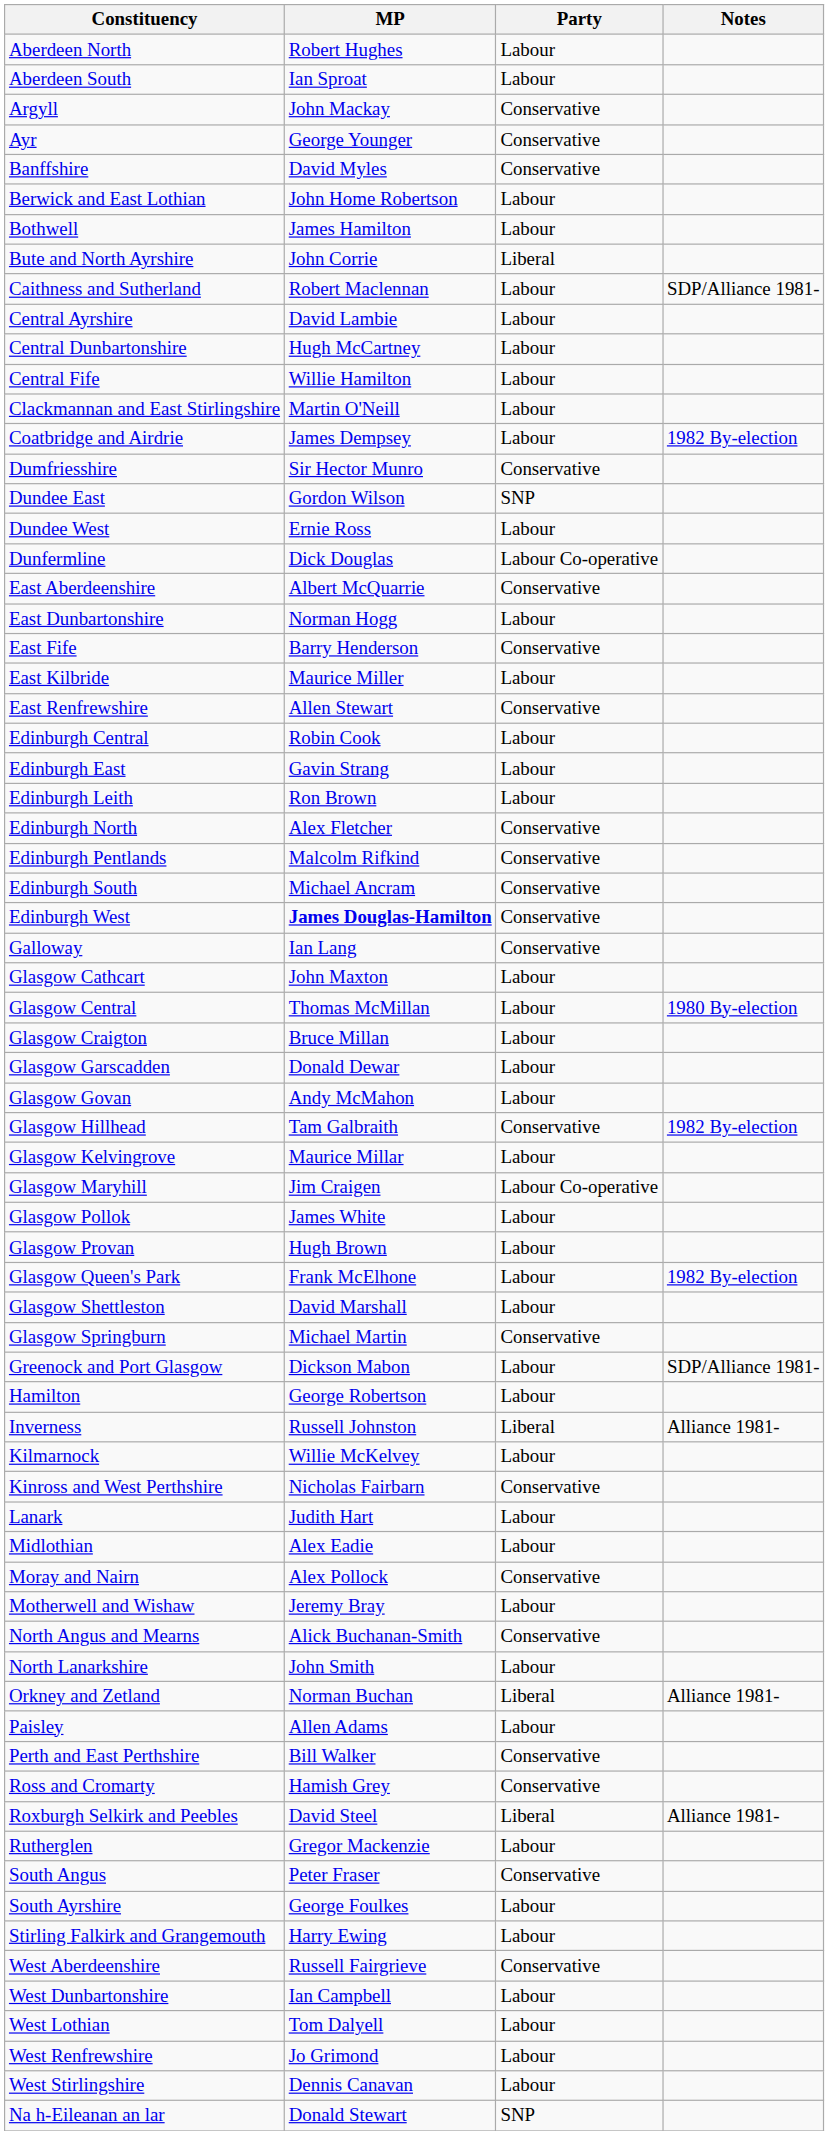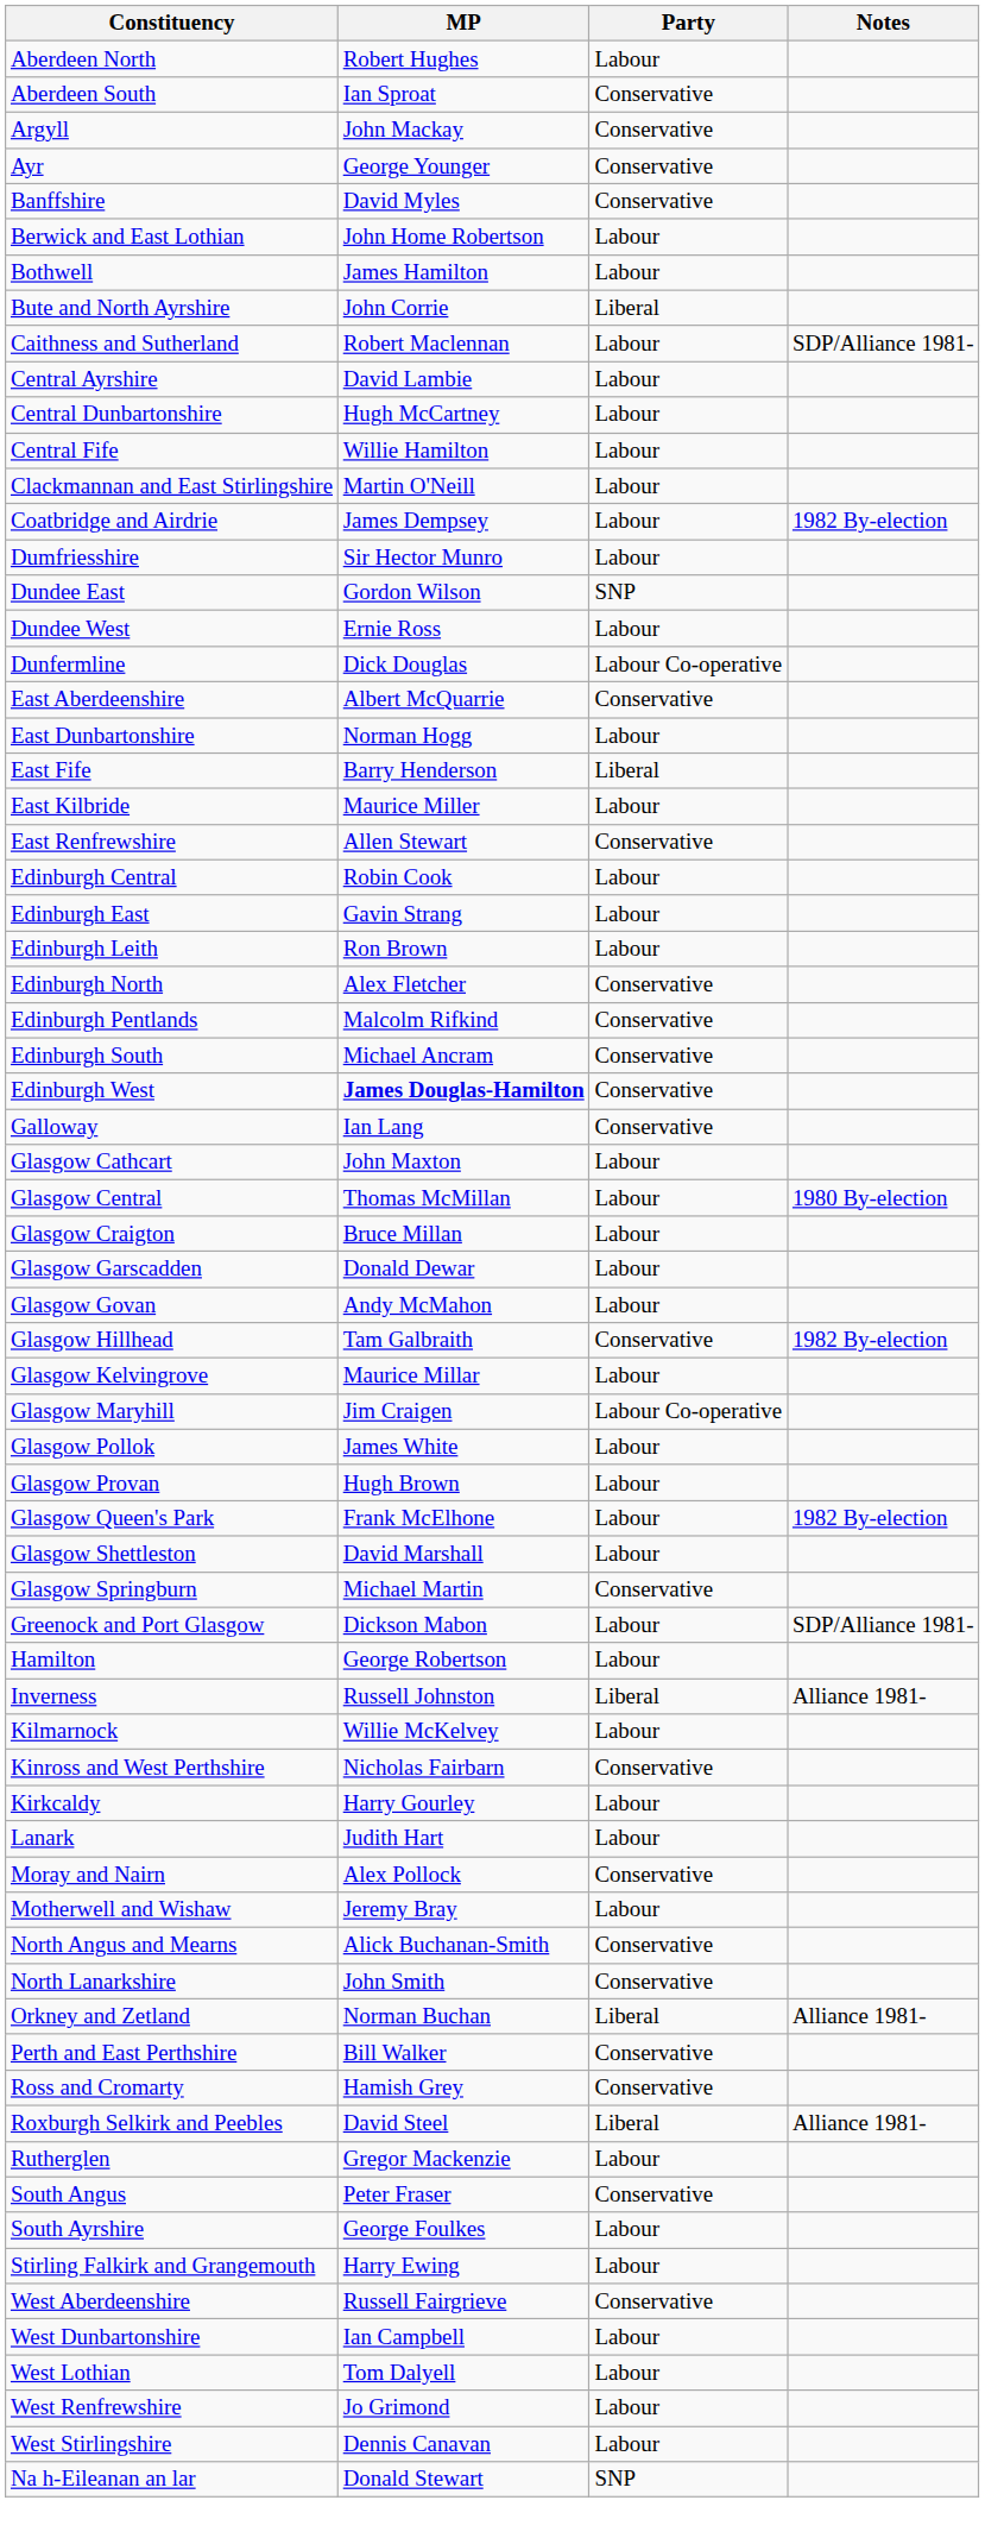 <table class="wikitable sortable">
 <tr>
 <th>Constituency</th>
 <th>MP</th>
 <th>Party</th>
 <th>Notes</th>
 </tr>
 <tr>
 <td><a href='#'>Aberdeen North</a></td>
 <td><a href='#'>Robert Hughes</a></td>
 <td>Labour</td>
 <td></td>
 </tr>
 <tr>
 <td><a href='#'>Aberdeen South</a></td>
 <td><a href='#'>Ian Sproat</a></td>
-<td>Labour</td>
+<td>Conservative</td>
 <td></td>
 </tr>
 <tr>
 <td><a href='#'>Argyll</a></td>
 <td><a href='#'>John Mackay</a></td>
 <td>Conservative</td>
 <td></td>
 </tr>
 <tr>
 <td><a href='#'>Ayr</a></td>
 <td><a href='#'>George Younger</a></td>
 <td>Conservative</td>
 <td></td>
 </tr>
 <tr>
 <td><a href='#'>Banffshire</a></td>
 <td><a href='#'>David Myles</a></td>
 <td>Conservative</td>
 <td></td>
 </tr>
 <tr>
 <td><a href='#'>Berwick and East Lothian</a></td>
 <td><a href='#'>John Home Robertson</a></td>
 <td>Labour</td>
 <td></td>
 </tr>
 <tr>
 <td><a href='#'>Bothwell</a></td>
 <td><a href='#'>James Hamilton</a></td>
 <td>Labour</td>
 <td></td>
 </tr>
 <tr>
 <td><a href='#'>Bute and North Ayrshire</a></td>
 <td><a href='#'>John Corrie</a></td>
 <td>Liberal</td>
 <td></td>
 </tr>
 <tr>
 <td><a href='#'>Caithness and Sutherland</a></td>
 <td><a href='#'>Robert Maclennan</a></td>
 <td>Labour</td>
 <td>SDP/Alliance 1981-</td>
 </tr>
 <tr>
 <td><a href='#'>Central Ayrshire</a></td>
 <td><a href='#'>David Lambie</a></td>
 <td>Labour</td>
 <td></td>
 </tr>
 <tr>
 <td><a href='#'>Central Dunbartonshire</a></td>
 <td><a href='#'>Hugh McCartney</a></td>
 <td>Labour</td>
 <td></td>
 </tr>
 <tr>
 <td><a href='#'>Central Fife</a></td>
 <td><a href='#'>Willie Hamilton</a></td>
 <td>Labour</td>
 <td></td>
 </tr>
 <tr>
 <td><a href='#'>Clackmannan and East Stirlingshire</a></td>
 <td><a href='#'>Martin O'Neill</a></td>
 <td>Labour</td>
 <td></td>
 </tr>
 <tr>
 <td><a href='#'>Coatbridge and Airdrie</a></td>
 <td><a href='#'>James Dempsey</a></td>
 <td>Labour</td>
 <td><a href='#'>1982 By-election</a></td>
 </tr>
 <tr>
 <td><a href='#'>Dumfriesshire</a></td>
 <td><a href='#'>Sir Hector Munro</a></td>
-<td>Conservative</td>
+<td>Labour</td>
 <td></td>
 </tr>
 <tr>
 <td><a href='#'>Dundee East</a></td>
 <td><a href='#'>Gordon Wilson</a></td>
 <td>SNP</td>
 <td></td>
 </tr>
 <tr>
 <td><a href='#'>Dundee West</a></td>
 <td><a href='#'>Ernie Ross</a></td>
 <td>Labour</td>
 <td></td>
 </tr>
 <tr>
 <td><a href='#'>Dunfermline</a></td>
 <td><a href='#'>Dick Douglas</a></td>
 <td>Labour Co-operative</td>
 <td></td>
 </tr>
 <tr>
 <td><a href='#'>East Aberdeenshire</a></td>
 <td><a href='#'>Albert McQuarrie</a></td>
 <td>Conservative</td>
 <td></td>
 </tr>
 <tr>
 <td><a href='#'>East Dunbartonshire</a></td>
 <td><a href='#'>Norman Hogg</a></td>
 <td>Labour</td>
 <td></td>
 </tr>
 <tr>
 <td><a href='#'>East Fife</a></td>
 <td><a href='#'>Barry Henderson</a></td>
-<td>Conservative</td>
+<td>Liberal</td>
 <td></td>
 </tr>
 <tr>
 <td><a href='#'>East Kilbride</a></td>
 <td><a href='#'>Maurice Miller</a></td>
 <td>Labour</td>
 <td></td>
 </tr>
 <tr>
 <td><a href='#'>East Renfrewshire</a></td>
 <td><a href='#'>Allen Stewart</a></td>
 <td>Conservative</td>
 <td></td>
 </tr>
 <tr>
 <td><a href='#'>Edinburgh Central</a></td>
 <td><a href='#'>Robin Cook</a></td>
 <td>Labour</td>
 <td></td>
 </tr>
 <tr>
 <td><a href='#'>Edinburgh East</a></td>
 <td><a href='#'>Gavin Strang</a></td>
 <td>Labour</td>
 <td></td>
 </tr>
 <tr>
 <td><a href='#'>Edinburgh Leith</a></td>
 <td><a href='#'>Ron Brown</a></td>
 <td>Labour</td>
 <td></td>
 </tr>
 <tr>
 <td><a href='#'>Edinburgh North</a></td>
 <td><a href='#'>Alex Fletcher</a></td>
 <td>Conservative</td>
 <td></td>
 </tr>
 <tr>
 <td><a href='#'>Edinburgh Pentlands</a></td>
 <td><a href='#'>Malcolm Rifkind</a></td>
 <td>Conservative</td>
 <td></td>
 </tr>
 <tr>
 <td><a href='#'>Edinburgh South</a></td>
 <td><a href='#'>Michael Ancram</a></td>
 <td>Conservative</td>
 <td></td>
 </tr>
 <tr>
 <td><a href='#'>Edinburgh West</a></td>
 <td><strong><a href='#'>James Douglas-Hamilton</a></strong></td>
 <td>Conservative</td>
 <td></td>
 </tr>
 <tr>
 <td><a href='#'>Galloway</a></td>
 <td><a href='#'>Ian Lang</a></td>
 <td>Conservative</td>
 <td></td>
 </tr>
 <tr>
 <td><a href='#'>Glasgow Cathcart</a></td>
 <td><a href='#'>John Maxton</a></td>
 <td>Labour</td>
 <td></td>
 </tr>
 <tr>
 <td><a href='#'>Glasgow Central</a></td>
 <td><a href='#'>Thomas McMillan</a></td>
 <td>Labour</td>
 <td><a href='#'>1980 By-election</a></td>
 </tr>
 <tr>
 <td><a href='#'>Glasgow Craigton</a></td>
 <td><a href='#'>Bruce Millan</a></td>
 <td>Labour</td>
 <td></td>
 </tr>
 <tr>
 <td><a href='#'>Glasgow Garscadden</a></td>
 <td><a href='#'>Donald Dewar</a></td>
 <td>Labour</td>
 <td></td>
 </tr>
 <tr>
 <td><a href='#'>Glasgow Govan</a></td>
 <td><a href='#'>Andy McMahon</a></td>
 <td>Labour</td>
 <td></td>
 </tr>
 <tr>
 <td><a href='#'>Glasgow Hillhead</a></td>
 <td><a href='#'>Tam Galbraith</a></td>
 <td>Conservative</td>
 <td><a href='#'>1982 By-election</a></td>
 </tr>
 <tr>
 <td><a href='#'>Glasgow Kelvingrove</a></td>
 <td><a href='#'>Maurice Millar</a></td>
 <td>Labour</td>
 <td></td>
 </tr>
 <tr>
 <td><a href='#'>Glasgow Maryhill</a></td>
 <td><a href='#'>Jim Craigen</a></td>
 <td>Labour Co-operative</td>
 <td></td>
 </tr>
 <tr>
 <td><a href='#'>Glasgow Pollok</a></td>
 <td><a href='#'>James White</a></td>
 <td>Labour</td>
 <td></td>
 </tr>
 <tr>
 <td><a href='#'>Glasgow Provan</a></td>
 <td><a href='#'>Hugh Brown</a></td>
 <td>Labour</td>
 <td></td>
 </tr>
 <tr>
 <td><a href='#'>Glasgow Queen's Park</a></td>
 <td><a href='#'>Frank McElhone</a></td>
 <td>Labour</td>
 <td><a href='#'>1982 By-election</a></td>
 </tr>
 <tr>
 <td><a href='#'>Glasgow Shettleston</a></td>
 <td><a href='#'>David Marshall</a></td>
 <td>Labour</td>
 <td></td>
 </tr>
 <tr>
 <td><a href='#'>Glasgow Springburn</a></td>
 <td><a href='#'>Michael Martin</a></td>
 <td>Conservative</td>
 <td></td>
 </tr>
 <tr>
 <td><a href='#'>Greenock and Port Glasgow</a></td>
 <td><a href='#'>Dickson Mabon</a></td>
 <td>Labour</td>
 <td>SDP/Alliance 1981-</td>
 </tr>
 <tr>
 <td><a href='#'>Hamilton</a></td>
 <td><a href='#'>George Robertson</a></td>
 <td>Labour</td>
 <td></td>
 </tr>
 <tr>
 <td><a href='#'>Inverness</a></td>
 <td><a href='#'>Russell Johnston</a></td>
 <td>Liberal</td>
 <td>Alliance 1981-</td>
 </tr>
 <tr>
 <td><a href='#'>Kilmarnock</a></td>
 <td><a href='#'>Willie McKelvey</a></td>
 <td>Labour</td>
 <td></td>
 </tr>
 <tr>
 <td><a href='#'>Kinross and West Perthshire</a></td>
 <td><a href='#'>Nicholas Fairbarn</a></td>
 <td>Conservative</td>
 <td></td>
 </tr>
 <tr>
-<td><a href='#'>Lanark</a></td>
-<td><a href='#'>Judith Hart</a></td>
+<td><a href='#'>Kirkcaldy</a></td>
+<td><a href='#'>Harry Gourley</a></td>
 <td>Labour</td>
 <td></td>
 </tr>
 <tr>
-<td><a href='#'>Midlothian</a></td>
-<td><a href='#'>Alex Eadie</a></td>
+<td><a href='#'>Lanark</a></td>
+<td><a href='#'>Judith Hart</a></td>
 <td>Labour</td>
 <td></td>
 </tr>
 <tr>
 <td><a href='#'>Moray and Nairn</a></td>
 <td><a href='#'>Alex Pollock</a></td>
 <td>Conservative</td>
 <td></td>
 </tr>
 <tr>
 <td><a href='#'>Motherwell and Wishaw</a></td>
 <td><a href='#'>Jeremy Bray</a></td>
 <td>Labour</td>
 <td></td>
 </tr>
 <tr>
 <td><a href='#'>North Angus and Mearns</a></td>
 <td><a href='#'>Alick Buchanan-Smith</a></td>
 <td>Conservative</td>
 <td></td>
 </tr>
 <tr>
 <td><a href='#'>North Lanarkshire</a></td>
 <td><a href='#'>John Smith</a></td>
-<td>Labour</td>
+<td>Conservative</td>
 <td></td>
 </tr>
 <tr>
 <td><a href='#'>Orkney and Zetland</a></td>
 <td><a href='#'>Norman Buchan</a></td>
 <td>Liberal</td>
 <td>Alliance 1981-</td>
-</tr>
-<tr>
-<td><a href='#'>Paisley</a></td>
-<td><a href='#'>Allen Adams</a></td>
-<td>Labour</td>
-<td></td>
 </tr>
 <tr>
 <td><a href='#'>Perth and East Perthshire</a></td>
 <td><a href='#'>Bill Walker</a></td>
 <td>Conservative</td>
 <td></td>
 </tr>
 <tr>
 <td><a href='#'>Ross and Cromarty</a></td>
 <td><a href='#'>Hamish Grey</a></td>
 <td>Conservative</td>
 <td></td>
 </tr>
 <tr>
 <td><a href='#'>Roxburgh Selkirk and Peebles</a></td>
 <td><a href='#'>David Steel</a></td>
 <td>Liberal</td>
 <td>Alliance 1981-</td>
 </tr>
 <tr>
 <td><a href='#'>Rutherglen</a></td>
 <td><a href='#'>Gregor Mackenzie</a></td>
 <td>Labour</td>
 <td></td>
 </tr>
 <tr>
 <td><a href='#'>South Angus</a></td>
 <td><a href='#'>Peter Fraser</a></td>
 <td>Conservative</td>
 <td></td>
 </tr>
 <tr>
 <td><a href='#'>South Ayrshire</a></td>
 <td><a href='#'>George Foulkes</a></td>
 <td>Labour</td>
 <td></td>
 </tr>
 <tr>
 <td><a href='#'>Stirling Falkirk and Grangemouth</a></td>
 <td><a href='#'>Harry Ewing</a></td>
 <td>Labour</td>
 <td></td>
 </tr>
 <tr>
 <td><a href='#'>West Aberdeenshire</a></td>
 <td><a href='#'>Russell Fairgrieve</a></td>
 <td>Conservative</td>
 <td></td>
 </tr>
 <tr>
 <td><a href='#'>West Dunbartonshire</a></td>
 <td><a href='#'>Ian Campbell</a></td>
 <td>Labour</td>
 <td></td>
 </tr>
 <tr>
 <td><a href='#'>West Lothian</a></td>
 <td><a href='#'>Tom Dalyell</a></td>
 <td>Labour</td>
 <td></td>
 </tr>
 <tr>
 <td><a href='#'>West Renfrewshire</a></td>
 <td><a href='#'>Jo Grimond</a></td>
 <td>Labour</td>
 <td></td>
 </tr>
 <tr>
 <td><a href='#'>West Stirlingshire</a></td>
 <td><a href='#'>Dennis Canavan</a></td>
 <td>Labour</td>
 <td></td>
 </tr>
 <tr>
 <td><a href='#'>Na h-Eileanan an lar</a></td>
 <td><a href='#'>Donald Stewart</a></td>
 <td>SNP</td>
 <td></td>
 </tr>
 </table>
